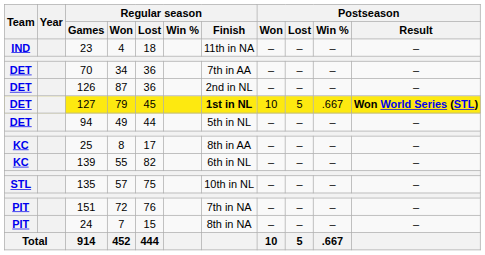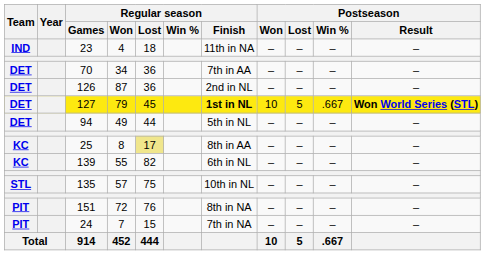 <table class="wikitable" style="font-size: 95%; text-align:center;">
 <tr>
 <th rowspan="2">Team</th>
 <th rowspan="2">Year</th>
 <th colspan="5">Regular season</th>
 <th colspan="4">Postseason</th>
 </tr>
 <tr>
 <th>Games</th>
 <th>Won</th>
 <th>Lost</th>
 <th>Win %</th>
 <th>Finish</th>
 <th>Won</th>
 <th>Lost</th>
 <th>Win %</th>
 <th>Result</th>
 </tr>
 <tr>
 <th><a href='#'>IND</a></th>
 <th></th>
 <td>23</td>
 <td>4</td>
 <td>18</td>
 <td></td>
 <td>11th in NA</td>
 <td>–</td>
 <td>–</td>
 <td>–</td>
 <td>–</td>
 </tr>
 <tr>
 <th colspan="11"></th>
 </tr>
 <tr>
 <th><a href='#'>DET</a></th>
 <th></th>
 <td>70</td>
 <td>34</td>
 <td>36</td>
 <td></td>
 <td>7th in AA</td>
 <td>–</td>
 <td>–</td>
 <td>–</td>
 <td>–</td>
 </tr>
 <tr>
 <th><a href='#'>DET</a></th>
 <th></th>
 <td>126</td>
 <td>87</td>
 <td>36</td>
 <td></td>
 <td>2nd in NL</td>
 <td>–</td>
 <td>–</td>
 <td>–</td>
 <td>–</td>
 </tr>
 <tr style="background:#fde910">
 <th><a href='#'>DET</a></th>
 <th></th>
 <td>127</td>
 <td>79</td>
 <td>45</td>
 <td></td>
 <td><strong>1st in NL</strong></td>
 <td>10</td>
 <td>5</td>
 <td>.667</td>
 <td><strong>Won <a href='#'>World Series</a> (<a href='#'>STL</a>)</strong></td>
 </tr>
 <tr>
 <th><a href='#'>DET</a></th>
 <th></th>
 <td>94</td>
 <td>49</td>
 <td>44</td>
 <td></td>
 <td>5th in NL</td>
 <td>–</td>
 <td>–</td>
 <td>–</td>
 <td>–</td>
 </tr>
 <tr>
 <th colspan="11"></th>
 </tr>
 <tr>
 <th><a href='#'>KC</a></th>
 <th></th>
 <td>25</td>
 <td>8</td>
-<td>17</td>
+<td style="background: khaki;">17</td>
 <td></td>
 <td>8th in AA</td>
 <td>–</td>
 <td>–</td>
 <td>–</td>
 <td>–</td>
 </tr>
 <tr>
 <th><a href='#'>KC</a></th>
 <th></th>
 <td>139</td>
 <td>55</td>
 <td>82</td>
 <td></td>
 <td>6th in NL</td>
 <td>–</td>
 <td>–</td>
 <td>–</td>
 <td>–</td>
 </tr>
 <tr>
 <th colspan="11"></th>
 </tr>
 <tr>
 <th><a href='#'>STL</a></th>
 <th></th>
 <td>135</td>
 <td>57</td>
 <td>75</td>
 <td></td>
 <td>10th in NL</td>
 <td>–</td>
 <td>–</td>
 <td>–</td>
 <td>–</td>
 </tr>
 <tr>
 <th colspan="11"></th>
 </tr>
 <tr>
 <th><a href='#'>PIT</a></th>
 <th></th>
 <td>151</td>
 <td>72</td>
 <td>76</td>
 <td></td>
-<td>7th in NA</td>
+<td>8th in NA</td>
 <td>–</td>
 <td>–</td>
 <td>–</td>
 <td>–</td>
 </tr>
 <tr>
 <th><a href='#'>PIT</a></th>
 <th></th>
 <td>24</td>
 <td>7</td>
 <td>15</td>
 <td></td>
-<td>8th in NA</td>
+<td>7th in NA</td>
 <td>–</td>
 <td>–</td>
 <td>–</td>
 <td>–</td>
 </tr>
 <tr>
 <th colspan="2">Total</th>
 <th>914</th>
 <th>452</th>
 <th>444</th>
 <th></th>
 <th></th>
 <th>10</th>
 <th>5</th>
 <th>.667</th>
 <th></th>
 </tr>
 </table>
